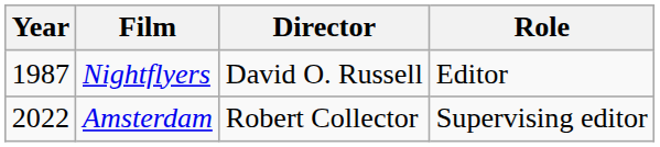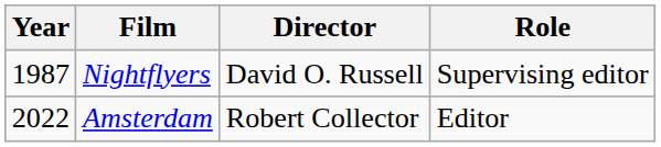 <table class="wikitable">
 <tr>
 <th>Year</th>
 <th>Film</th>
 <th>Director</th>
 <th>Role</th>
 </tr>
 <tr>
 <td>1987</td>
 <td><em><a href='#'>Nightflyers</a></em></td>
 <td>David O. Russell</td>
-<td>Editor</td>
+<td>Supervising editor</td>
 </tr>
 <tr>
 <td>2022</td>
 <td><em><a href='#'>Amsterdam</a></em></td>
 <td>Robert Collector</td>
-<td>Supervising editor</td>
+<td>Editor</td>
 </tr>
 </table>
